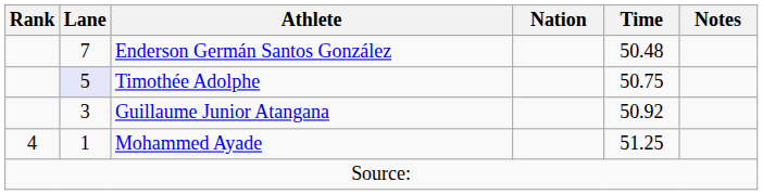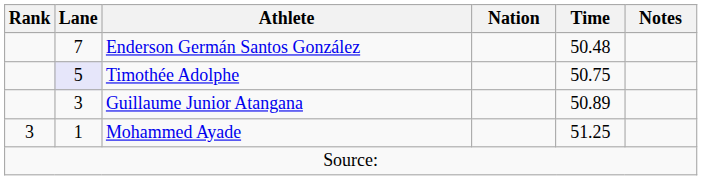 <table class="wikitable sortable" style="text-align:center;width: 70%;">
 <tr>
 <th scope="col" style="width: 10px;">Rank</th>
 <th scope="col" style="width: 10px;">Lane</th>
 <th scope="col">Athlete</th>
 <th scope="col">Nation</th>
 <th scope="col">Time</th>
 <th scope="col">Notes</th>
 </tr>
 <tr>
 <td></td>
 <td>7</td>
 <td align="left"><a href='#'>Enderson Germán Santos González</a><br></td>
 <td align="left"></td>
 <td>50.48</td>
 <td></td>
 </tr>
 <tr>
 <td></td>
 <td style="background: lavender;">5</td>
 <td align="left"><a href='#'>Timothée Adolphe</a><br></td>
 <td align="left"></td>
 <td>50.75</td>
 <td></td>
 </tr>
 <tr>
 <td></td>
 <td>3</td>
 <td align="left"><a href='#'>Guillaume Junior Atangana</a><br></td>
 <td align="left"></td>
-<td>50.92</td>
+<td>50.89</td>
 <td></td>
 </tr>
 <tr>
-<td>4</td>
+<td>3</td>
 <td>1</td>
 <td align="left"><a href='#'>Mohammed Ayade</a><br></td>
 <td align="left"></td>
 <td>51.25</td>
 <td></td>
 </tr>
 <tr class="sortbottom">
 <td colspan="6">Source:</td>
 </tr>
 </table>
